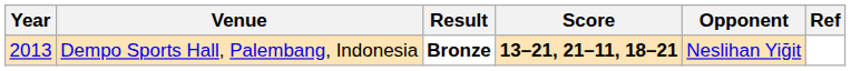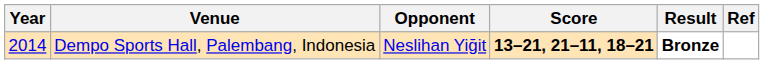 <table class="sortable wikitable" style="font-size:90%">
 <tr>
 <th>Year</th>
 <th>Venue</th>
+<th>Opponent</th>
+<th>Score</th>
 <th>Result</th>
-<th>Score</th>
-<th>Opponent</th>
 <th>Ref</th>
 </tr>
 <tr style="background:#FFE4B5">
-<td align="center"><a href='#'>2013</a></td>
+<td align="center"><a href='#'>2014</a></td>
 <td align="left"><a href='#'>Dempo Sports Hall</a>, <a href='#'>Palembang</a>, Indonesia</td>
+<td align="left"> <a href='#'>Neslihan Yiğit</a></td>
+<td align="left"><strong>13–21, 21–11, 18–21</strong></td>
 <td style="text-align:left; background:white"> <strong>Bronze</strong></td>
-<td align="left"><strong>13–21, 21–11, 18–21</strong></td>
-<td align="left"> <a href='#'>Neslihan Yiğit</a></td>
 <td style="text-align:center; background:white"></td>
 </tr>
 </table>
